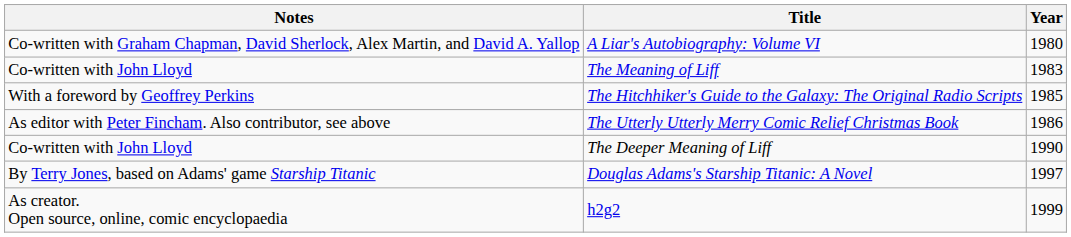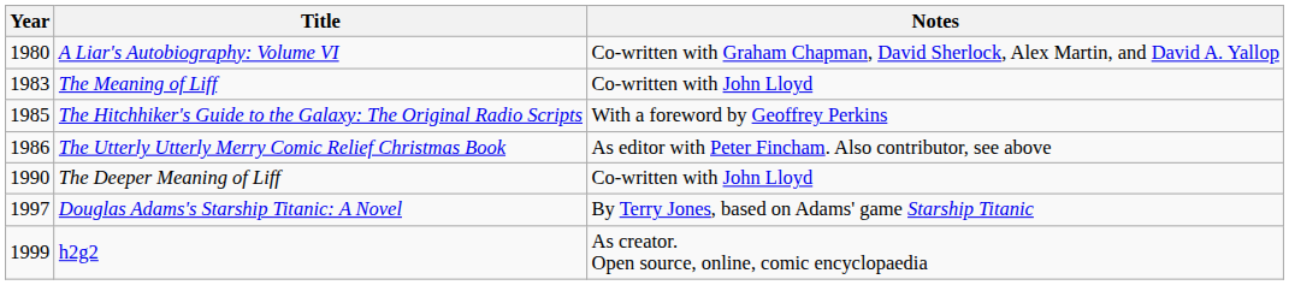 <table class="wikitable">
 <tr>
+<th>Year</th>
+<th>Title</th>
 <th>Notes</th>
-<th>Title</th>
-<th>Year</th>
 </tr>
 <tr>
+<td>1980</td>
+<td><em><a href='#'>A Liar's Autobiography: Volume VI</a></em></td>
 <td>Co-written with <a href='#'>Graham Chapman</a>, <a href='#'>David Sherlock</a>, Alex Martin, and <a href='#'>David A. Yallop</a></td>
-<td><em><a href='#'>A Liar's Autobiography: Volume VI</a></em></td>
-<td>1980</td>
 </tr>
 <tr>
+<td>1983</td>
+<td><em><a href='#'>The Meaning of Liff</a></em></td>
 <td>Co-written with <a href='#'>John Lloyd</a></td>
-<td><em><a href='#'>The Meaning of Liff</a></em></td>
-<td>1983</td>
 </tr>
 <tr>
+<td>1985</td>
+<td><em><a href='#'>The Hitchhiker's Guide to the Galaxy: The Original Radio Scripts</a></em></td>
 <td>With a foreword by <a href='#'>Geoffrey Perkins</a></td>
-<td><em><a href='#'>The Hitchhiker's Guide to the Galaxy: The Original Radio Scripts</a></em></td>
-<td>1985</td>
 </tr>
 <tr>
+<td>1986</td>
+<td><em><a href='#'>The Utterly Utterly Merry Comic Relief Christmas Book</a></em></td>
 <td>As editor with <a href='#'>Peter Fincham</a>. Also contributor, see above</td>
-<td><em><a href='#'>The Utterly Utterly Merry Comic Relief Christmas Book</a></em></td>
-<td>1986</td>
 </tr>
 <tr>
+<td>1990</td>
+<td><em>The Deeper Meaning of Liff</em></td>
 <td>Co-written with <a href='#'>John Lloyd</a></td>
-<td><em>The Deeper Meaning of Liff</em></td>
-<td>1990</td>
 </tr>
 <tr>
+<td>1997</td>
+<td><em><a href='#'>Douglas Adams's Starship Titanic: A Novel</a></em></td>
 <td>By <a href='#'>Terry Jones</a>, based on Adams' game <em><a href='#'>Starship Titanic</a></em></td>
-<td><em><a href='#'>Douglas Adams's Starship Titanic: A Novel</a></em></td>
-<td>1997</td>
 </tr>
 <tr>
+<td>1999</td>
+<td><a href='#'>h2g2</a></td>
 <td>As creator.<br>Open source, online, comic encyclopaedia</td>
-<td><a href='#'>h2g2</a></td>
-<td>1999</td>
 </tr>
 </table>
